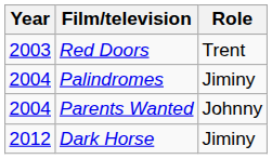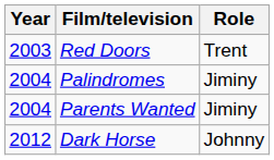 <table class="wikitable">
 <tr>
 <th>Year</th>
 <th>Film/television</th>
 <th>Role</th>
 </tr>
 <tr>
 <td><a href='#'>2003</a></td>
 <td><em><a href='#'>Red Doors</a></em></td>
 <td>Trent</td>
 </tr>
 <tr>
 <td><a href='#'>2004</a></td>
 <td><em><a href='#'>Palindromes</a></em></td>
 <td>Jiminy</td>
 </tr>
 <tr>
 <td><a href='#'>2004</a></td>
 <td><em><a href='#'>Parents Wanted</a></em></td>
-<td>Johnny</td>
+<td>Jiminy</td>
 </tr>
 <tr>
 <td><a href='#'>2012</a></td>
 <td><em><a href='#'>Dark Horse</a></em></td>
-<td>Jiminy</td>
+<td>Johnny</td>
 </tr>
 </table>
